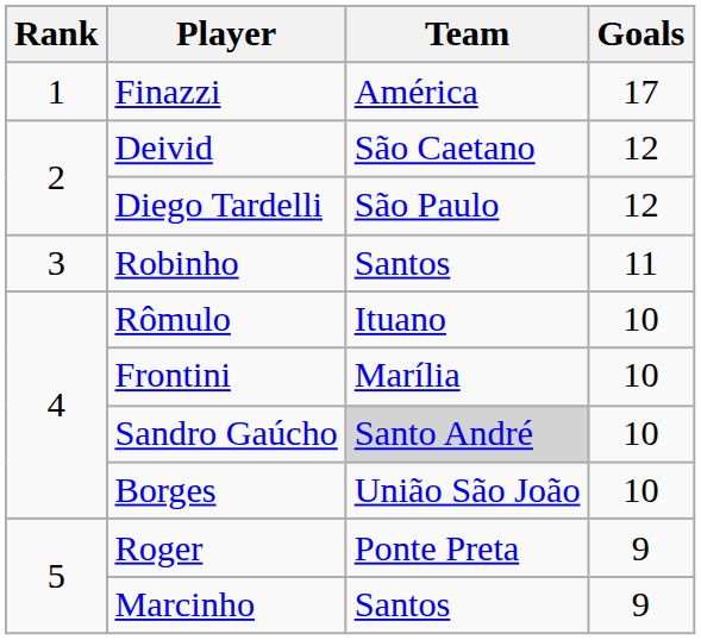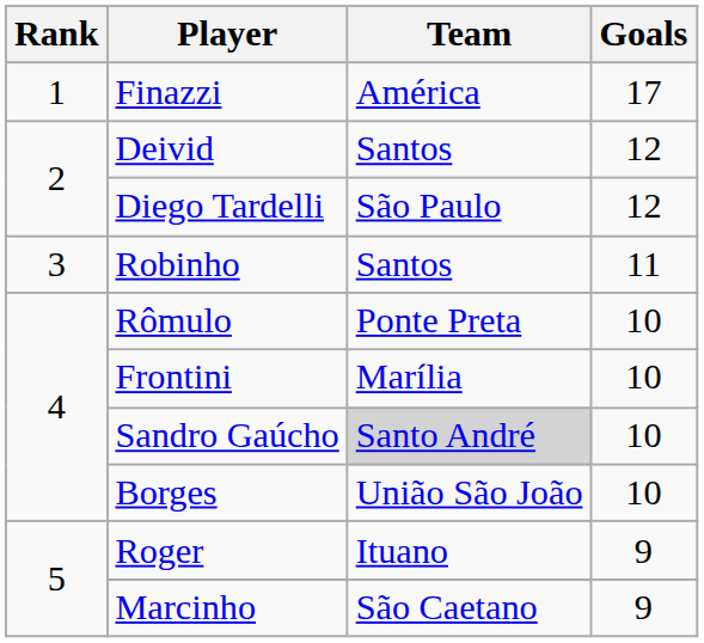 <table class="wikitable">
 <tr>
 <th>Rank</th>
 <th>Player</th>
 <th>Team</th>
 <th>Goals</th>
 </tr>
 <tr>
 <td align=center>1</td>
 <td> <a href='#'>Finazzi</a></td>
 <td><a href='#'>América</a></td>
 <td align=center>17</td>
 </tr>
 <tr>
 <td align=center rowspan=2>2</td>
 <td> <a href='#'>Deivid</a></td>
-<td><a href='#'>São Caetano</a></td>
+<td><a href='#'>Santos</a></td>
 <td align=center>12</td>
 </tr>
 <tr>
 <td> <a href='#'>Diego Tardelli</a></td>
 <td><a href='#'>São Paulo</a></td>
 <td align=center>12</td>
 </tr>
 <tr>
 <td align=center>3</td>
 <td> <a href='#'>Robinho</a></td>
 <td><a href='#'>Santos</a></td>
 <td align=center>11</td>
 </tr>
 <tr>
 <td align=center rowspan=4>4</td>
 <td> <a href='#'>Rômulo</a></td>
-<td><a href='#'>Ituano</a></td>
+<td><a href='#'>Ponte Preta</a></td>
 <td align=center>10</td>
 </tr>
 <tr>
 <td> <a href='#'>Frontini</a></td>
 <td><a href='#'>Marília</a></td>
 <td align=center>10</td>
 </tr>
 <tr>
 <td> <a href='#'>Sandro Gaúcho</a></td>
 <td style="background: lightgrey;"><a href='#'>Santo André</a></td>
 <td align=center>10</td>
 </tr>
 <tr>
 <td> <a href='#'>Borges</a></td>
 <td><a href='#'>União São João</a></td>
 <td align=center>10</td>
 </tr>
 <tr>
 <td align=center rowspan=2>5</td>
 <td> <a href='#'>Roger</a></td>
-<td><a href='#'>Ponte Preta</a></td>
+<td><a href='#'>Ituano</a></td>
 <td align=center>9</td>
 </tr>
 <tr>
 <td> <a href='#'>Marcinho</a></td>
-<td><a href='#'>Santos</a></td>
+<td><a href='#'>São Caetano</a></td>
 <td align=center>9</td>
 </tr>
 </table>
